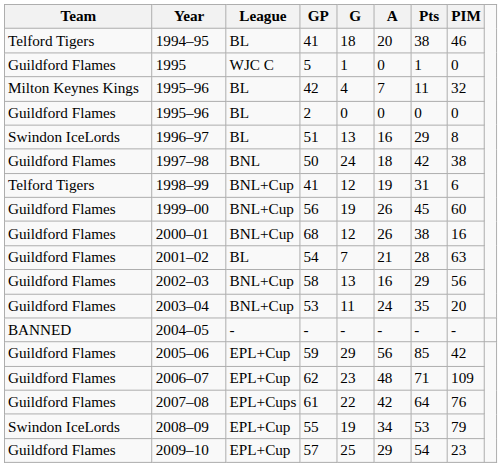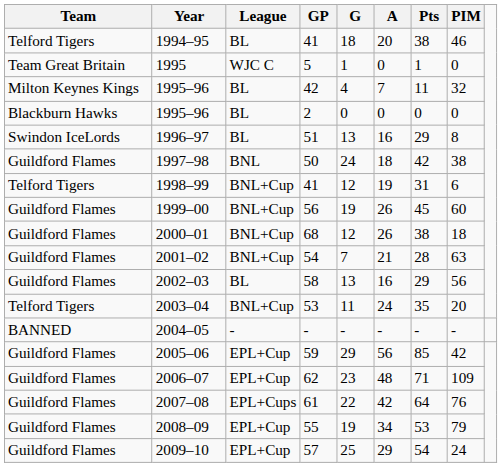 <table class="wikitable">
 <tr>
 <th bgcolor="#DDDDFF" width="30%">Team</th>
 <th bgcolor="#DDDDFF" width="15%">Year</th>
 <th bgcolor="#DDDDFF" width="15%">League</th>
 <th bgcolor="#DDDDFF" width="7.5%">GP</th>
 <th bgcolor="#DDDDFF" width="7.5%">G</th>
 <th bgcolor="#DDDDFF" width="7.5%">A</th>
 <th bgcolor="#DDDDFF" width="7.5%">Pts</th>
 <th bgcolor="#DDDDFF" width="7.5%">PIM</th>
 </tr>
 <tr>
 <td>Telford Tigers</td>
 <td>1994–95</td>
 <td>BL</td>
 <td>41</td>
 <td>18</td>
 <td>20</td>
 <td>38</td>
 <td>46</td>
 </tr>
 <tr>
-<td>Guildford Flames</td>
+<td>Team Great Britain</td>
 <td>1995</td>
 <td>WJC C</td>
 <td>5</td>
 <td>1</td>
 <td>0</td>
 <td>1</td>
 <td>0</td>
 </tr>
 <tr>
 <td>Milton Keynes Kings</td>
 <td>1995–96</td>
 <td>BL</td>
 <td>42</td>
 <td>4</td>
 <td>7</td>
 <td>11</td>
 <td>32</td>
 </tr>
 <tr>
-<td>Guildford Flames</td>
+<td>Blackburn Hawks</td>
 <td>1995–96</td>
 <td>BL</td>
 <td>2</td>
 <td>0</td>
 <td>0</td>
 <td>0</td>
 <td>0</td>
 </tr>
 <tr>
 <td>Swindon IceLords</td>
 <td>1996–97</td>
 <td>BL</td>
 <td>51</td>
 <td>13</td>
 <td>16</td>
 <td>29</td>
 <td>8</td>
 </tr>
 <tr>
 <td>Guildford Flames</td>
 <td>1997–98</td>
 <td>BNL</td>
 <td>50</td>
 <td>24</td>
 <td>18</td>
 <td>42</td>
 <td>38</td>
 </tr>
 <tr>
 <td>Telford Tigers</td>
 <td>1998–99</td>
 <td>BNL+Cup</td>
 <td>41</td>
 <td>12</td>
 <td>19</td>
 <td>31</td>
 <td>6</td>
 </tr>
 <tr>
 <td>Guildford Flames</td>
 <td>1999–00</td>
 <td>BNL+Cup</td>
 <td>56</td>
 <td>19</td>
 <td>26</td>
 <td>45</td>
 <td>60</td>
 </tr>
 <tr>
 <td>Guildford Flames</td>
 <td>2000–01</td>
 <td>BNL+Cup</td>
 <td>68</td>
 <td>12</td>
 <td>26</td>
 <td>38</td>
-<td>16</td>
+<td>18</td>
 </tr>
 <tr>
 <td>Guildford Flames</td>
 <td>2001–02</td>
-<td>BL</td>
+<td>BNL+Cup</td>
 <td>54</td>
 <td>7</td>
 <td>21</td>
 <td>28</td>
 <td>63</td>
 </tr>
 <tr>
 <td>Guildford Flames</td>
 <td>2002–03</td>
-<td>BNL+Cup</td>
+<td>BL</td>
 <td>58</td>
 <td>13</td>
 <td>16</td>
 <td>29</td>
 <td>56</td>
 </tr>
 <tr>
-<td>Guildford Flames</td>
+<td>Telford Tigers</td>
 <td>2003–04</td>
 <td>BNL+Cup</td>
 <td>53</td>
 <td>11</td>
 <td>24</td>
 <td>35</td>
 <td>20</td>
 </tr>
 <tr>
 <td>BANNED</td>
 <td>2004–05</td>
 <td>-</td>
 <td>-</td>
 <td>-</td>
 <td>-</td>
 <td>-</td>
 <td>-</td>
 <td></td>
 </tr>
 <tr>
 <td>Guildford Flames</td>
 <td>2005–06</td>
 <td>EPL+Cup</td>
 <td>59</td>
 <td>29</td>
 <td>56</td>
 <td>85</td>
 <td>42</td>
 </tr>
 <tr>
 <td>Guildford Flames</td>
 <td>2006–07</td>
 <td>EPL+Cup</td>
 <td>62</td>
 <td>23</td>
 <td>48</td>
 <td>71</td>
 <td>109</td>
 </tr>
 <tr>
 <td>Guildford Flames</td>
 <td>2007–08</td>
 <td>EPL+Cups</td>
 <td>61</td>
 <td>22</td>
 <td>42</td>
 <td>64</td>
 <td>76</td>
 </tr>
 <tr>
-<td>Swindon IceLords</td>
+<td>Guildford Flames</td>
 <td>2008–09</td>
 <td>EPL+Cup</td>
 <td>55</td>
 <td>19</td>
 <td>34</td>
 <td>53</td>
 <td>79</td>
 </tr>
 <tr>
 <td>Guildford Flames</td>
 <td>2009–10</td>
 <td>EPL+Cup</td>
 <td>57</td>
 <td>25</td>
 <td>29</td>
 <td>54</td>
-<td>23</td>
+<td>24</td>
 </tr>
 </table>
